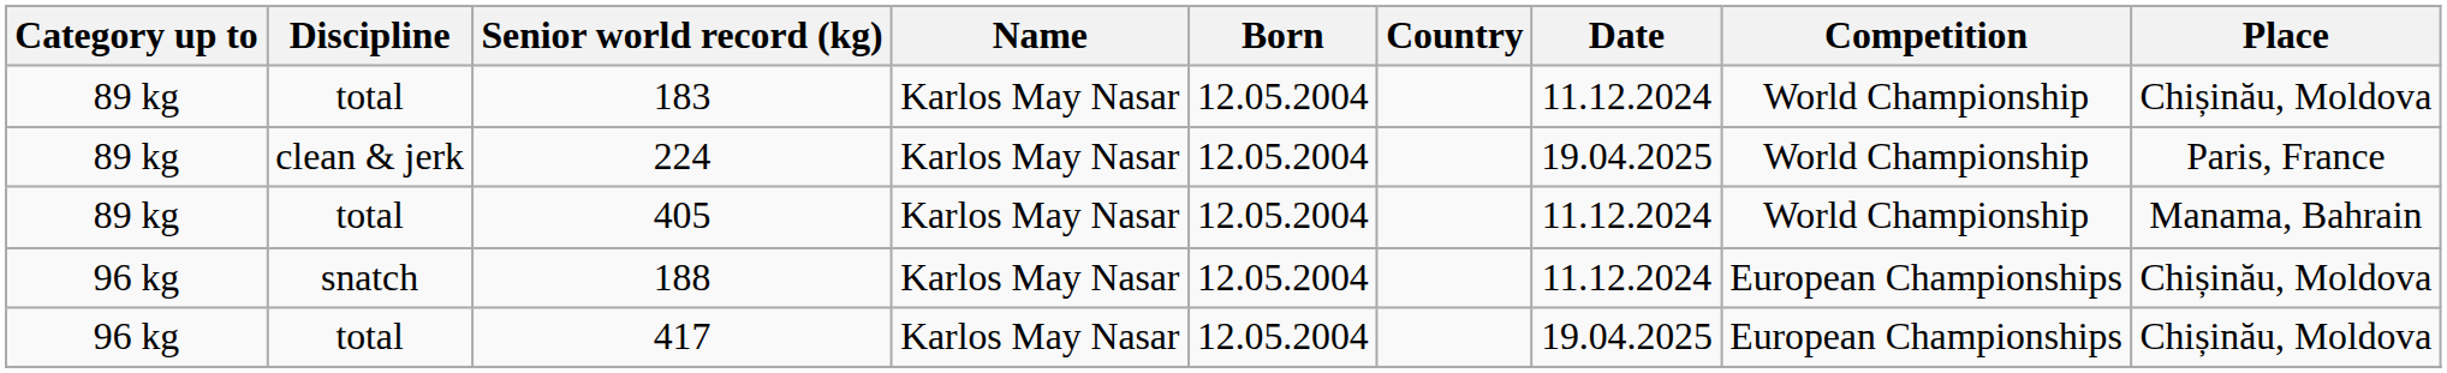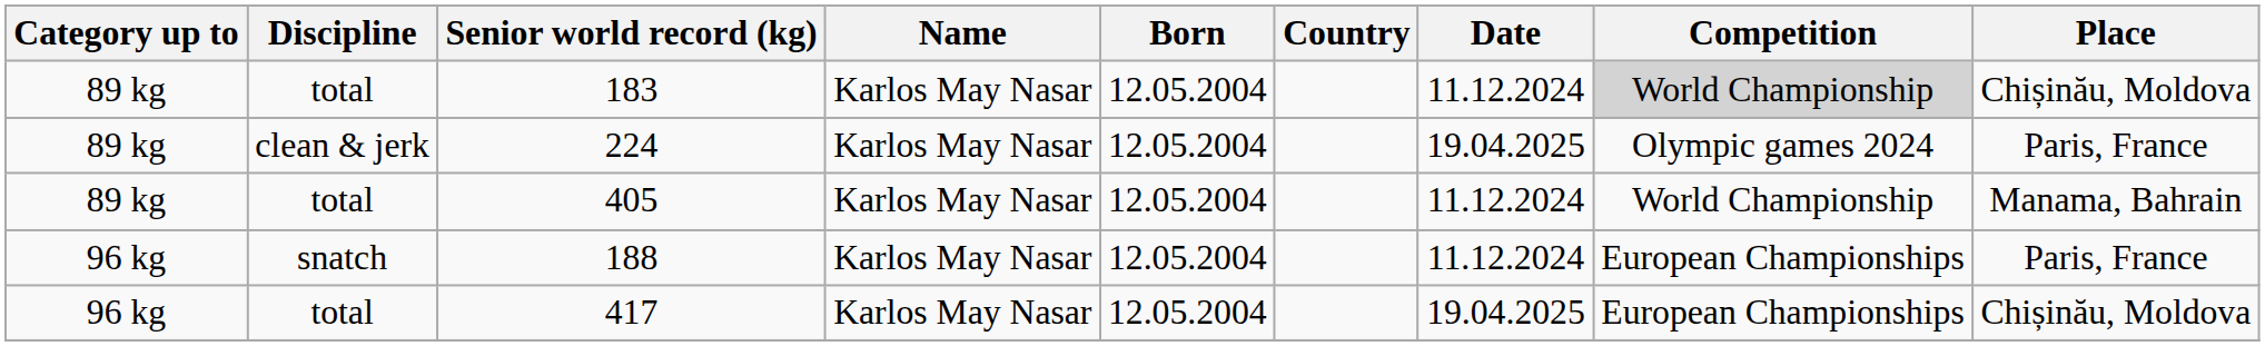 <table class="wikitable" style="text-align:center;">
 <tr>
 <th>Category up to</th>
 <th>Discipline</th>
 <th>Senior world record (kg)</th>
 <th>Name</th>
 <th>Born</th>
 <th>Country</th>
 <th>Date</th>
 <th>Competition</th>
 <th>Place</th>
 </tr>
 <tr>
 <td>89 kg</td>
 <td>total</td>
 <td>183</td>
 <td>Karlos May Nasar</td>
 <td>12.05.2004</td>
 <td></td>
 <td>11.12.2024</td>
-<td>World Championship</td>
+<td style="background: lightgrey;">World Championship</td>
 <td>Chișinău, Moldova</td>
 </tr>
 <tr>
 <td>89 kg</td>
 <td>clean & jerk</td>
 <td>224</td>
 <td>Karlos May Nasar</td>
 <td>12.05.2004</td>
 <td></td>
 <td>19.04.2025</td>
-<td>World Championship</td>
+<td>Olympic games 2024</td>
 <td>Paris, France</td>
 </tr>
 <tr>
 <td>89 kg</td>
 <td>total</td>
 <td>405</td>
 <td>Karlos May Nasar</td>
 <td>12.05.2004</td>
 <td></td>
 <td>11.12.2024</td>
 <td>World Championship</td>
 <td>Manama, Bahrain</td>
 </tr>
 <tr>
 <td>96 kg</td>
 <td>snatch</td>
 <td>188</td>
 <td>Karlos May Nasar</td>
 <td>12.05.2004</td>
 <td></td>
 <td>11.12.2024</td>
 <td>European Championships</td>
-<td>Chișinău, Moldova</td>
+<td>Paris, France</td>
 </tr>
 <tr>
 <td>96 kg</td>
 <td>total</td>
 <td>417</td>
 <td>Karlos May Nasar</td>
 <td>12.05.2004</td>
 <td></td>
 <td>19.04.2025</td>
 <td>European Championships</td>
 <td>Chișinău, Moldova</td>
 </tr>
 <tr>
 </tr>
 </table>
